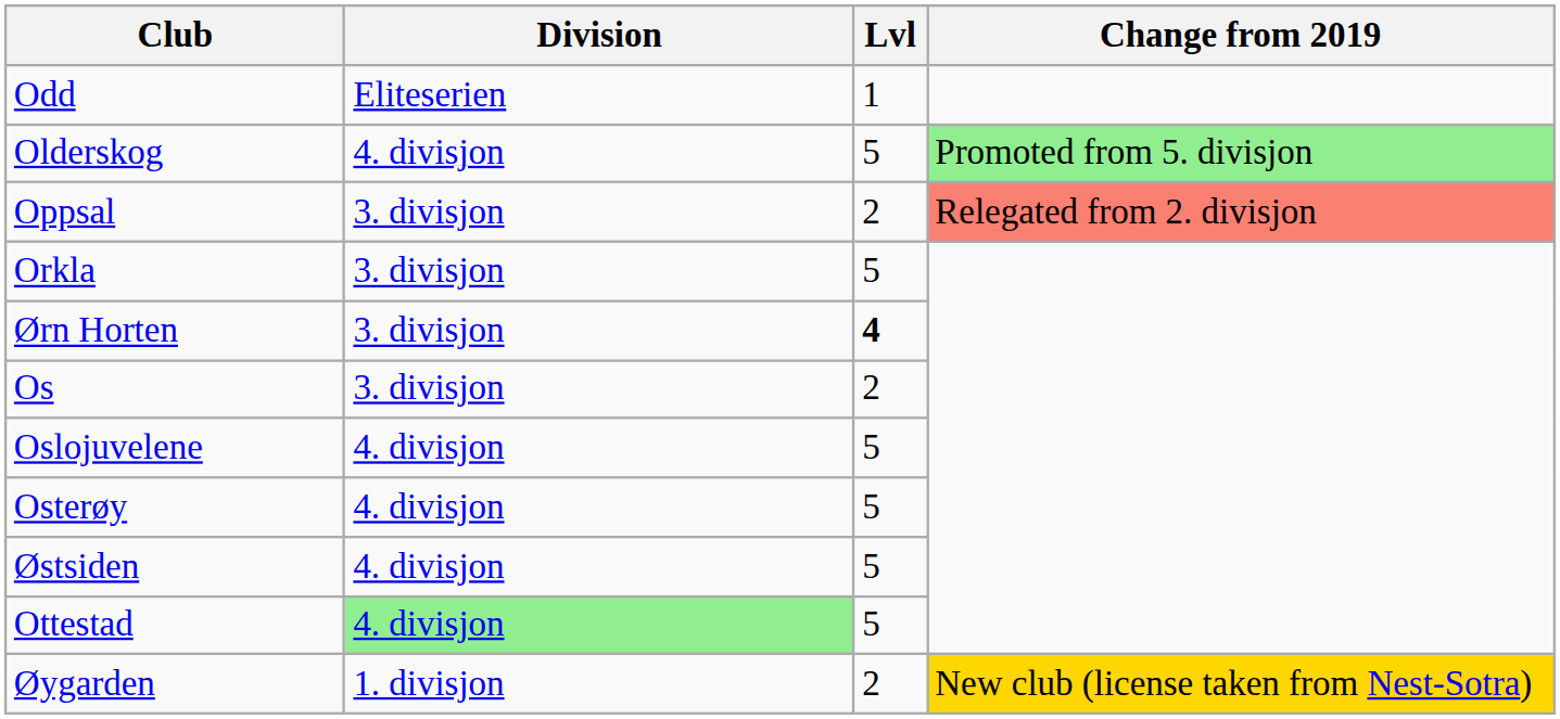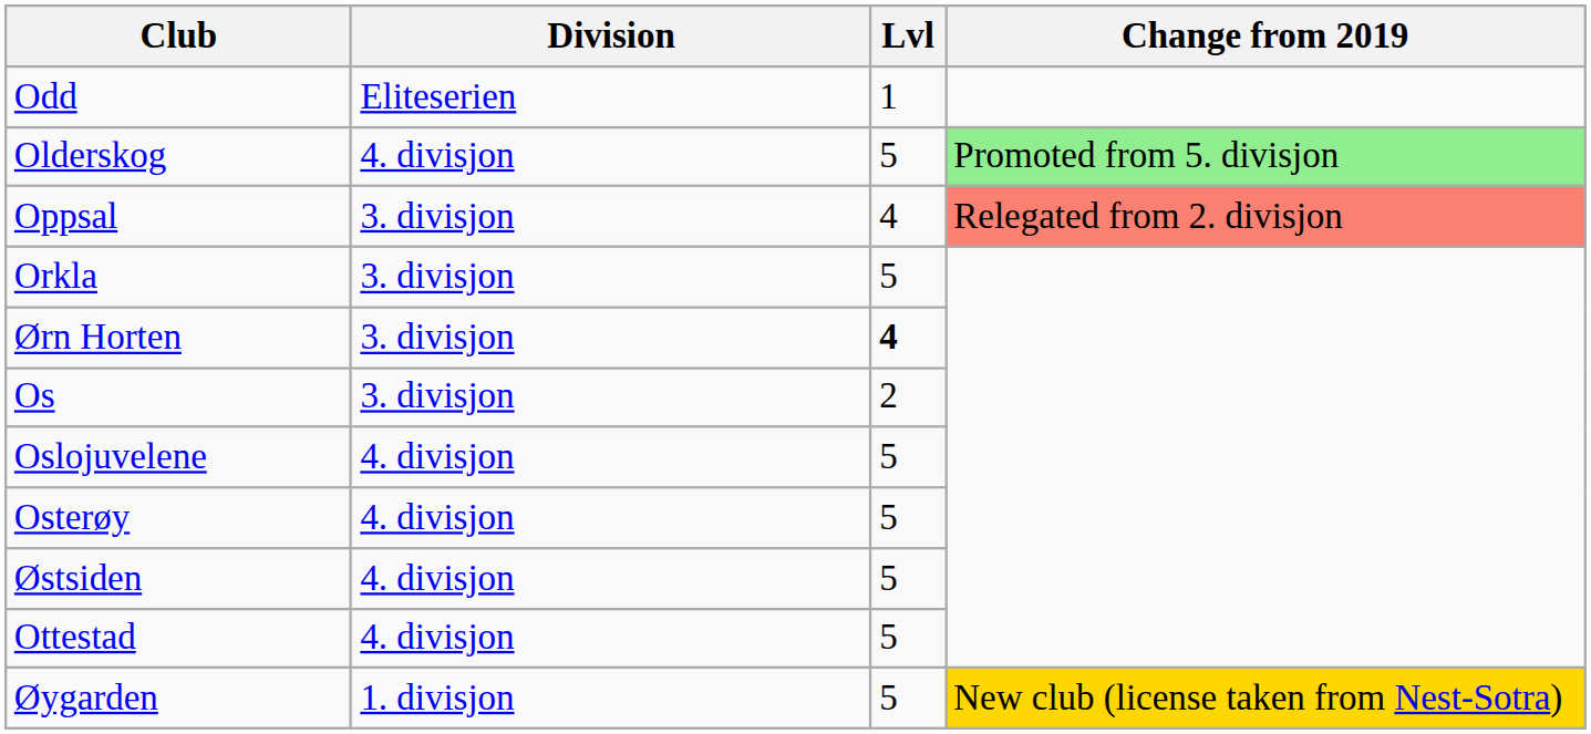 <table class="wikitable sortable" width=100% style="font-size:90%">
 <tr>
 <th width=20%>Club</th>
 <th width=30%>Division</th>
 <th width=3%>Lvl</th>
 <th width=37%>Change from 2019</th>
 </tr>
 <tr>
 <td><a href='#'>Odd</a></td>
 <td><a href='#'>Eliteserien</a></td>
 <td>1</td>
 </tr>
 <tr>
 <td><a href='#'>Olderskog</a></td>
 <td><a href='#'>4. divisjon</a></td>
 <td>5</td>
 <td style="background:lightgreen">Promoted from 5. divisjon</td>
 </tr>
 <tr>
 <td><a href='#'>Oppsal</a></td>
 <td><a href='#'>3. divisjon</a></td>
-<td>2</td>
+<td>4</td>
 <td style="background:salmon">Relegated from 2. divisjon</td>
 </tr>
 <tr>
 <td><a href='#'>Orkla</a></td>
 <td><a href='#'>3. divisjon</a></td>
 <td>5</td>
 </tr>
 <tr>
 <td><a href='#'>Ørn Horten</a></td>
 <td><a href='#'>3. divisjon</a></td>
 <td><strong>4</strong></td>
 </tr>
 <tr>
 <td><a href='#'>Os</a></td>
 <td><a href='#'>3. divisjon</a></td>
 <td>2</td>
 </tr>
 <tr>
 <td><a href='#'>Oslojuvelene</a></td>
 <td><a href='#'>4. divisjon</a></td>
 <td>5</td>
 </tr>
 <tr>
 <td><a href='#'>Osterøy</a></td>
 <td><a href='#'>4. divisjon</a></td>
 <td>5</td>
 </tr>
 <tr>
 <td><a href='#'>Østsiden</a></td>
 <td><a href='#'>4. divisjon</a></td>
 <td>5</td>
 </tr>
 <tr>
 <td><a href='#'>Ottestad</a></td>
-<td style="background: lightgreen;"><a href='#'>4. divisjon</a></td>
+<td><a href='#'>4. divisjon</a></td>
 <td>5</td>
 </tr>
 <tr>
 <td><a href='#'>Øygarden</a></td>
 <td><a href='#'>1. divisjon</a></td>
-<td>2</td>
+<td>5</td>
 <td style="background:gold">New club (license taken from <a href='#'>Nest-Sotra</a>)</td>
 </tr>
 </table>
